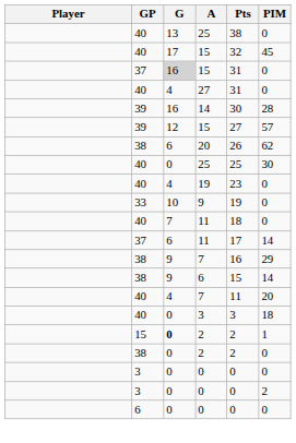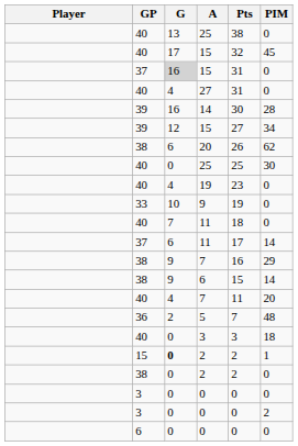 <table class="wikitable sortable">
 <tr align=center>
 <th width="40%">Player</th>
 <th width="10%">GP</th>
 <th width="10%">G</th>
 <th width="10%">A</th>
 <th width="10%">Pts</th>
 <th width="10%">PIM</th>
 </tr>
 <tr>
 <td></td>
 <td>40</td>
 <td>13</td>
 <td>25</td>
 <td>38</td>
 <td>0</td>
 </tr>
 <tr>
 <td></td>
 <td>40</td>
 <td>17</td>
 <td>15</td>
 <td>32</td>
 <td>45</td>
 </tr>
 <tr>
 <td></td>
 <td>37</td>
 <td style="background: lightgrey;">16</td>
 <td>15</td>
 <td>31</td>
 <td>0</td>
 </tr>
 <tr>
 <td></td>
 <td>40</td>
 <td>4</td>
 <td>27</td>
 <td>31</td>
 <td>0</td>
 </tr>
 <tr>
 <td></td>
 <td>39</td>
 <td>16</td>
 <td>14</td>
 <td>30</td>
 <td>28</td>
 </tr>
 <tr>
 <td></td>
 <td>39</td>
 <td>12</td>
 <td>15</td>
 <td>27</td>
-<td>57</td>
+<td>34</td>
 </tr>
 <tr>
 <td></td>
 <td>38</td>
 <td>6</td>
 <td>20</td>
 <td>26</td>
 <td>62</td>
 </tr>
 <tr>
 <td></td>
 <td>40</td>
 <td>0</td>
 <td>25</td>
 <td>25</td>
 <td>30</td>
 </tr>
 <tr>
 <td></td>
 <td>40</td>
 <td>4</td>
 <td>19</td>
 <td>23</td>
 <td>0</td>
 </tr>
 <tr>
 <td></td>
 <td>33</td>
 <td>10</td>
 <td>9</td>
 <td>19</td>
 <td>0</td>
 </tr>
 <tr>
 <td></td>
 <td>40</td>
 <td>7</td>
 <td>11</td>
 <td>18</td>
 <td>0</td>
 </tr>
 <tr>
 <td></td>
 <td>37</td>
 <td>6</td>
 <td>11</td>
 <td>17</td>
 <td>14</td>
 </tr>
 <tr>
 <td></td>
 <td>38</td>
 <td>9</td>
 <td>7</td>
 <td>16</td>
 <td>29</td>
 </tr>
 <tr>
 <td></td>
 <td>38</td>
 <td>9</td>
 <td>6</td>
 <td>15</td>
 <td>14</td>
 </tr>
 <tr>
 <td></td>
 <td>40</td>
 <td>4</td>
 <td>7</td>
 <td>11</td>
 <td>20</td>
 </tr>
 <tr>
 <td></td>
+<td>36</td>
+<td>2</td>
+<td>5</td>
+<td>7</td>
+<td>48</td>
+</tr>
+<tr>
+<td></td>
 <td>40</td>
 <td>0</td>
 <td>3</td>
 <td>3</td>
 <td>18</td>
 </tr>
 <tr>
 <td></td>
 <td>15</td>
 <td><strong>0</strong></td>
 <td>2</td>
 <td>2</td>
 <td>1</td>
 </tr>
 <tr>
 <td></td>
 <td>38</td>
 <td>0</td>
 <td>2</td>
 <td>2</td>
 <td>0</td>
 </tr>
 <tr>
 <td></td>
 <td>3</td>
 <td>0</td>
 <td>0</td>
 <td>0</td>
 <td>0</td>
 </tr>
 <tr>
 <td></td>
 <td>3</td>
 <td>0</td>
 <td>0</td>
 <td>0</td>
 <td>2</td>
 </tr>
 <tr>
 <td></td>
 <td>6</td>
 <td>0</td>
 <td>0</td>
 <td>0</td>
 <td>0</td>
 </tr>
 </table>
